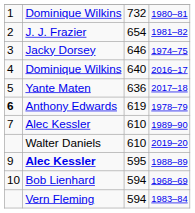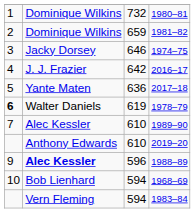 <table class="wikitable">
 <tr>
 </tr>
 <tr>
 <td>1</td>
 <td><a href='#'>Dominique Wilkins</a></td>
 <td>732</td>
 <td style="font-size:80%;"><a href='#'>1980–81</a></td>
 </tr>
 <tr>
 <td>2</td>
-<td><a href='#'>J. J. Frazier</a></td>
-<td>654</td>
+<td><a href='#'>Dominique Wilkins</a></td>
+<td>659</td>
 <td style="font-size:80%;"><a href='#'>1981–82</a></td>
 </tr>
 <tr>
 <td>3</td>
 <td><a href='#'>Jacky Dorsey</a></td>
 <td>646</td>
 <td style="font-size:80%;"><a href='#'>1974–75</a></td>
 </tr>
 <tr>
 <td>4</td>
-<td><a href='#'>Dominique Wilkins</a></td>
-<td>640</td>
+<td><a href='#'>J. J. Frazier</a></td>
+<td>642</td>
 <td style="font-size:80%;"><a href='#'>2016–17</a></td>
 </tr>
 <tr>
 <td>5</td>
 <td><a href='#'>Yante Maten</a></td>
 <td>636</td>
 <td style="font-size:80%;"><a href='#'>2017–18</a></td>
 </tr>
 <tr>
 <td><strong>6</strong></td>
-<td><a href='#'>Anthony Edwards</a></td>
+<td>Walter Daniels</td>
 <td>619</td>
 <td style="font-size:80%;"><a href='#'>1978–79</a></td>
 </tr>
 <tr>
 <td>7</td>
 <td><a href='#'>Alec Kessler</a></td>
 <td>610</td>
 <td style="font-size:80%;"><a href='#'>1989–90</a></td>
 </tr>
 <tr>
 <td></td>
-<td>Walter Daniels</td>
+<td><a href='#'>Anthony Edwards</a></td>
 <td>610</td>
 <td style="font-size:80%;"><a href='#'>2019–20</a></td>
 </tr>
 <tr>
 <td>9</td>
 <td><strong><a href='#'>Alec Kessler</a></strong></td>
-<td>595</td>
+<td>596</td>
 <td style="font-size:80%;"><a href='#'>1988–89</a></td>
 </tr>
 <tr>
 <td>10</td>
 <td><a href='#'>Bob Lienhard</a></td>
 <td>594</td>
 <td style="font-size:80%;"><a href='#'>1968–69</a></td>
 </tr>
 <tr>
 <td></td>
 <td><a href='#'>Vern Fleming</a></td>
 <td>594</td>
 <td style="font-size:80%;"><a href='#'>1983–84</a></td>
 </tr>
 </table>
